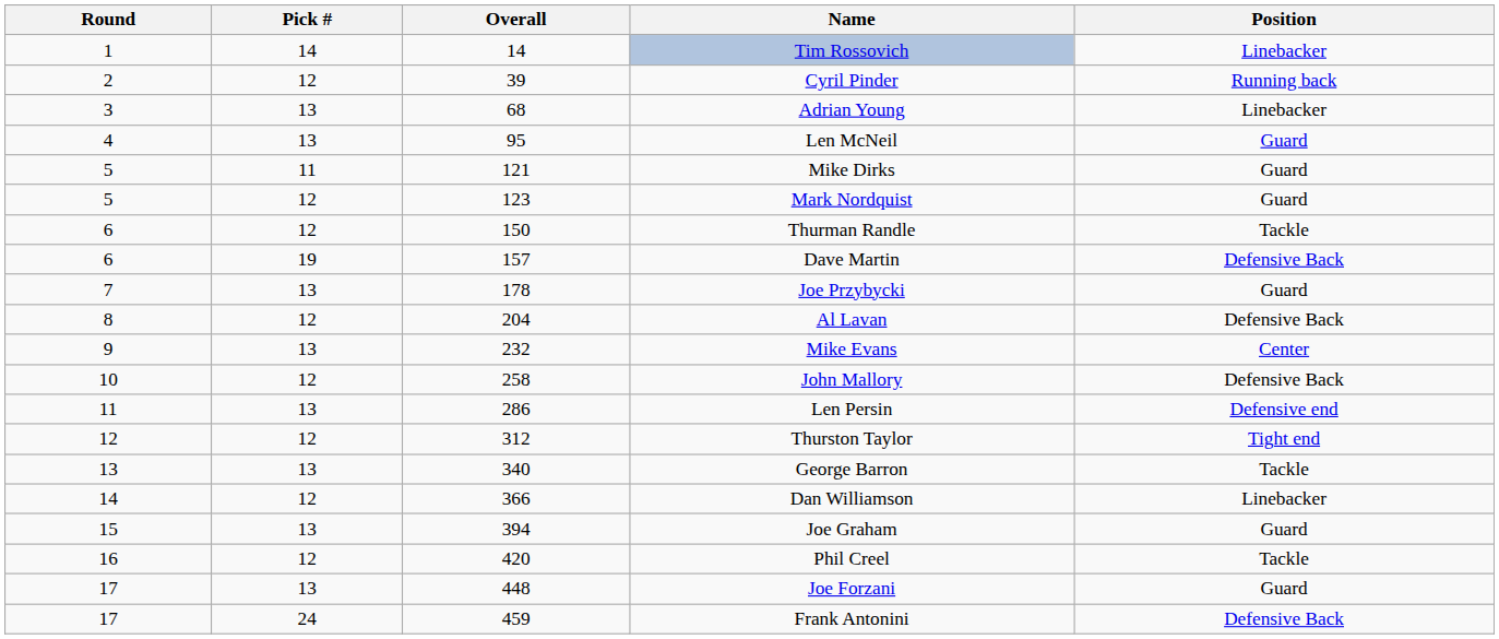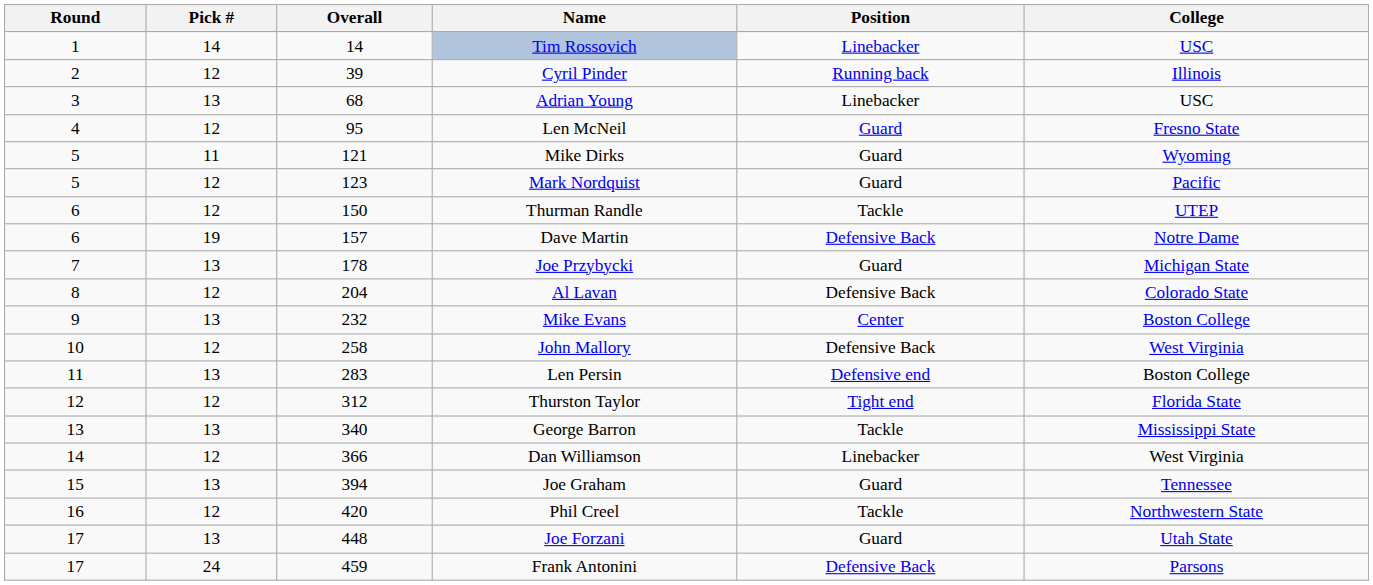 <table class="wikitable sortable sortable" style="width: 100%; text-align:center">
 <tr>
 <th>Round</th>
 <th>Pick #</th>
 <th>Overall</th>
 <th>Name</th>
 <th>Position</th>
+<th>College</th>
 </tr>
 <tr>
 <td>1</td>
 <td>14</td>
 <td>14</td>
 <td bgcolor=lightsteelblue><a href='#'>Tim Rossovich</a></td>
 <td><a href='#'>Linebacker</a></td>
+<td><a href='#'>USC</a></td>
 </tr>
 <tr>
 <td>2</td>
 <td>12</td>
 <td>39</td>
 <td><a href='#'>Cyril Pinder</a></td>
 <td><a href='#'>Running back</a></td>
+<td><a href='#'>Illinois</a></td>
 </tr>
 <tr>
 <td>3</td>
 <td>13</td>
 <td>68</td>
 <td><a href='#'>Adrian Young</a></td>
 <td>Linebacker</td>
+<td>USC</td>
 </tr>
 <tr>
 <td>4</td>
-<td>13</td>
+<td>12</td>
 <td>95</td>
 <td>Len McNeil</td>
 <td><a href='#'>Guard</a></td>
+<td><a href='#'>Fresno State</a></td>
 </tr>
 <tr>
 <td>5</td>
 <td>11</td>
 <td>121</td>
 <td>Mike Dirks</td>
 <td>Guard</td>
+<td><a href='#'>Wyoming</a></td>
 </tr>
 <tr>
 <td>5</td>
 <td>12</td>
 <td>123</td>
 <td><a href='#'>Mark Nordquist</a></td>
 <td>Guard</td>
+<td><a href='#'>Pacific</a></td>
 </tr>
 <tr>
 <td>6</td>
 <td>12</td>
 <td>150</td>
 <td>Thurman Randle</td>
 <td>Tackle</td>
+<td><a href='#'>UTEP</a></td>
 </tr>
 <tr>
 <td>6</td>
 <td>19</td>
 <td>157</td>
 <td>Dave Martin</td>
 <td><a href='#'>Defensive Back</a></td>
+<td><a href='#'>Notre Dame</a></td>
 </tr>
 <tr>
 <td>7</td>
 <td>13</td>
 <td>178</td>
 <td><a href='#'>Joe Przybycki</a></td>
 <td>Guard</td>
+<td><a href='#'>Michigan State</a></td>
 </tr>
 <tr>
 <td>8</td>
 <td>12</td>
 <td>204</td>
 <td><a href='#'>Al Lavan</a></td>
 <td>Defensive Back</td>
+<td><a href='#'>Colorado State</a></td>
 </tr>
 <tr>
 <td>9</td>
 <td>13</td>
 <td>232</td>
 <td><a href='#'>Mike Evans</a></td>
 <td><a href='#'>Center</a></td>
+<td><a href='#'>Boston College</a></td>
 </tr>
 <tr>
 <td>10</td>
 <td>12</td>
 <td>258</td>
 <td><a href='#'>John Mallory</a></td>
 <td>Defensive Back</td>
+<td><a href='#'>West Virginia</a></td>
 </tr>
 <tr>
 <td>11</td>
 <td>13</td>
-<td>286</td>
+<td>283</td>
 <td>Len Persin</td>
 <td><a href='#'>Defensive end</a></td>
+<td>Boston College</td>
 </tr>
 <tr>
 <td>12</td>
 <td>12</td>
 <td>312</td>
 <td>Thurston Taylor</td>
 <td><a href='#'>Tight end</a></td>
+<td><a href='#'>Florida State</a></td>
 </tr>
 <tr>
 <td>13</td>
 <td>13</td>
 <td>340</td>
 <td>George Barron</td>
 <td>Tackle</td>
+<td><a href='#'>Mississippi State</a></td>
 </tr>
 <tr>
 <td>14</td>
 <td>12</td>
 <td>366</td>
 <td>Dan Williamson</td>
 <td>Linebacker</td>
+<td>West Virginia</td>
 </tr>
 <tr>
 <td>15</td>
 <td>13</td>
 <td>394</td>
 <td>Joe Graham</td>
 <td>Guard</td>
+<td><a href='#'>Tennessee</a></td>
 </tr>
 <tr>
 <td>16</td>
 <td>12</td>
 <td>420</td>
 <td>Phil Creel</td>
 <td>Tackle</td>
+<td><a href='#'>Northwestern State</a></td>
 </tr>
 <tr>
 <td>17</td>
 <td>13</td>
 <td>448</td>
 <td><a href='#'>Joe Forzani</a></td>
 <td>Guard</td>
+<td><a href='#'>Utah State</a></td>
 </tr>
 <tr>
 <td>17</td>
 <td>24</td>
 <td>459</td>
 <td>Frank Antonini</td>
 <td><a href='#'>Defensive Back</a></td>
+<td><a href='#'>Parsons</a></td>
 </tr>
 </table>
